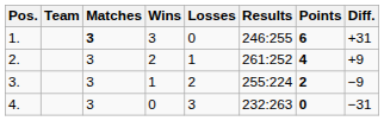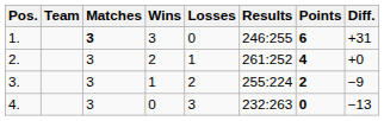 <table class="wikitable">
 <tr>
 <th>Pos.</th>
 <th>Team</th>
 <th>Matches</th>
 <th>Wins</th>
 <th>Losses</th>
 <th>Results</th>
 <th>Points</th>
 <th>Diff.</th>
 </tr>
 <tr>
 <td>1.</td>
 <td></td>
 <td><strong>3</strong></td>
 <td>3</td>
 <td>0</td>
 <td>246:255</td>
 <td><strong>6</strong></td>
 <td>+31</td>
 </tr>
 <tr>
 <td>2.</td>
 <td></td>
 <td>3</td>
 <td>2</td>
 <td>1</td>
 <td>261:252</td>
 <td><strong>4</strong></td>
-<td>+9</td>
+<td>+0</td>
 </tr>
 <tr>
 <td>3.</td>
 <td></td>
 <td>3</td>
 <td>1</td>
 <td>2</td>
 <td>255:224</td>
 <td><strong>2</strong></td>
 <td>−9</td>
 </tr>
 <tr>
 <td>4.</td>
 <td></td>
 <td>3</td>
 <td>0</td>
 <td>3</td>
 <td>232:263</td>
 <td><strong>0</strong></td>
-<td>−31</td>
+<td>−13</td>
 </tr>
 </table>
